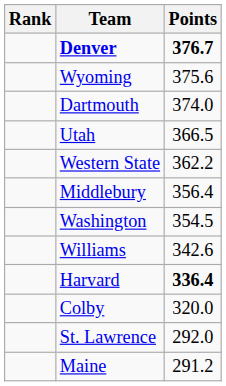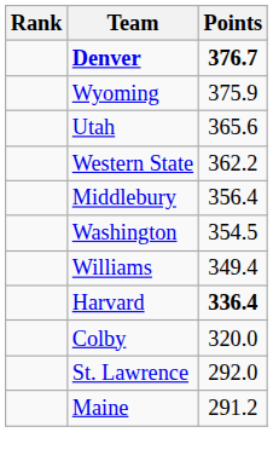 <table class="wikitable sortable" style="text-align:center">
 <tr>
 <th>Rank</th>
 <th>Team</th>
 <th>Points</th>
 </tr>
 <tr>
 <td></td>
 <td align=left><strong><a href='#'>Denver</a></strong></td>
 <td><strong>376.7</strong></td>
 </tr>
 <tr>
 <td></td>
 <td align=left><a href='#'>Wyoming</a></td>
-<td>375.6</td>
-</tr>
-<tr>
-<td></td>
-<td align=left><a href='#'>Dartmouth</a></td>
-<td>374.0</td>
+<td>375.9</td>
 </tr>
 <tr>
 <td></td>
 <td align=left><a href='#'>Utah</a></td>
-<td>366.5</td>
+<td>365.6</td>
 </tr>
 <tr>
 <td></td>
 <td align=left><a href='#'>Western State</a></td>
 <td>362.2</td>
 </tr>
 <tr>
 <td></td>
 <td align=left><a href='#'>Middlebury</a></td>
 <td>356.4</td>
 </tr>
 <tr>
 <td></td>
 <td align=left><a href='#'>Washington</a></td>
 <td>354.5</td>
 </tr>
 <tr>
 <td></td>
 <td align=left><a href='#'>Williams</a></td>
-<td>342.6</td>
+<td>349.4</td>
 </tr>
 <tr>
 <td></td>
 <td align=left><a href='#'>Harvard</a></td>
 <td><strong>336.4</strong></td>
 </tr>
 <tr>
 <td></td>
 <td align=left><a href='#'>Colby</a></td>
 <td>320.0</td>
 </tr>
 <tr>
 <td></td>
 <td align=left><a href='#'>St. Lawrence</a></td>
 <td>292.0</td>
 </tr>
 <tr>
 <td></td>
 <td align=left><a href='#'>Maine</a></td>
 <td>291.2</td>
 </tr>
 </table>
